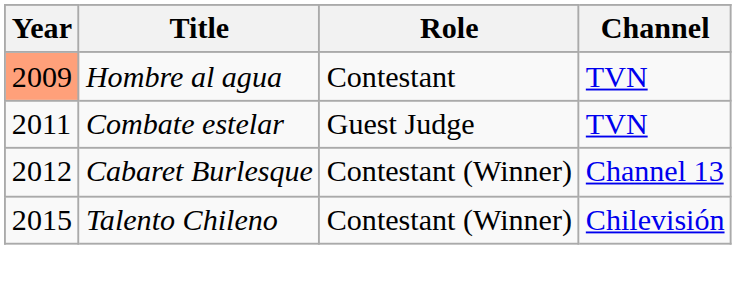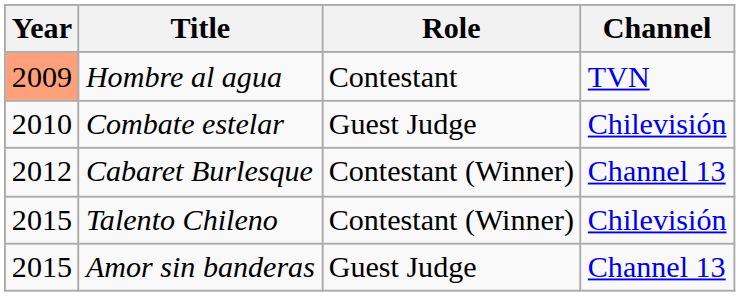 <table class="wikitable">
 <tr>
 <th>Year</th>
 <th>Title</th>
 <th>Role</th>
 <th>Channel</th>
 </tr>
 <tr>
 <td style="background: lightsalmon;">2009</td>
 <td><em>Hombre al agua</em></td>
 <td>Contestant</td>
 <td><a href='#'>TVN</a></td>
 </tr>
 <tr>
-<td>2011</td>
+<td>2010</td>
 <td><em>Combate estelar</em></td>
 <td>Guest Judge</td>
-<td><a href='#'>TVN</a></td>
+<td><a href='#'>Chilevisión</a></td>
 </tr>
 <tr>
 <td>2012</td>
 <td><em>Cabaret Burlesque</em></td>
 <td>Contestant (Winner)</td>
 <td><a href='#'>Channel 13</a></td>
 </tr>
 <tr>
 <td>2015</td>
 <td><em>Talento Chileno</em></td>
 <td>Contestant (Winner)</td>
 <td><a href='#'>Chilevisión</a></td>
 </tr>
+<tr>
+<td>2015</td>
+<td><em>Amor sin banderas</em></td>
+<td>Guest Judge</td>
+<td><a href='#'>Channel 13</a></td>
+</tr>
 </table>
